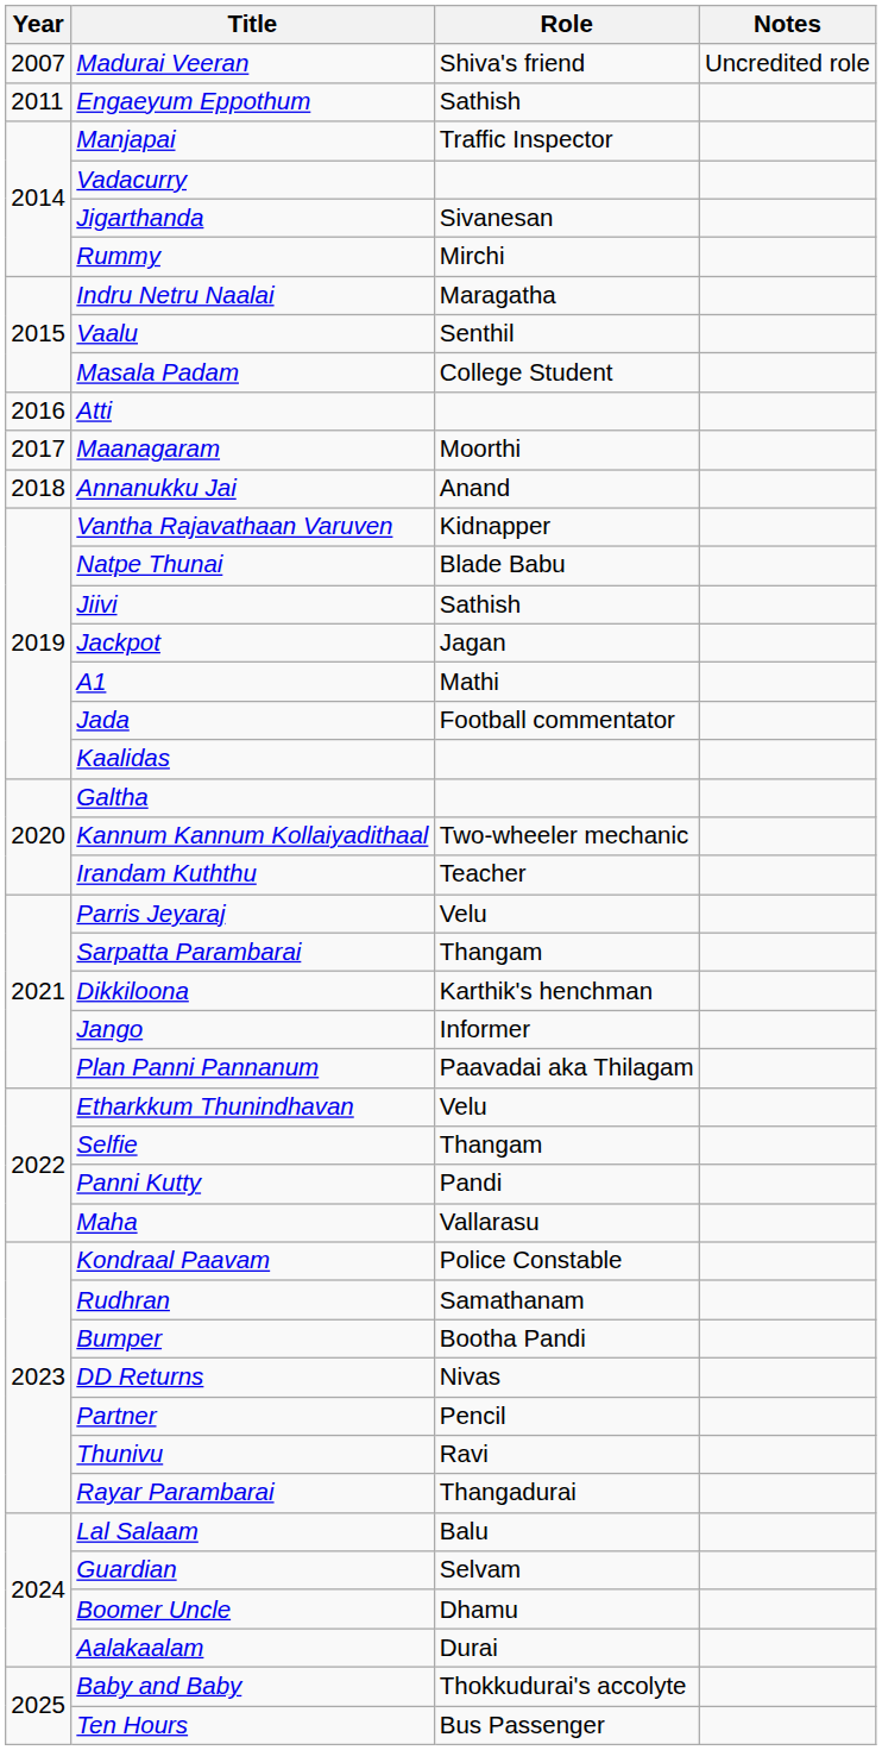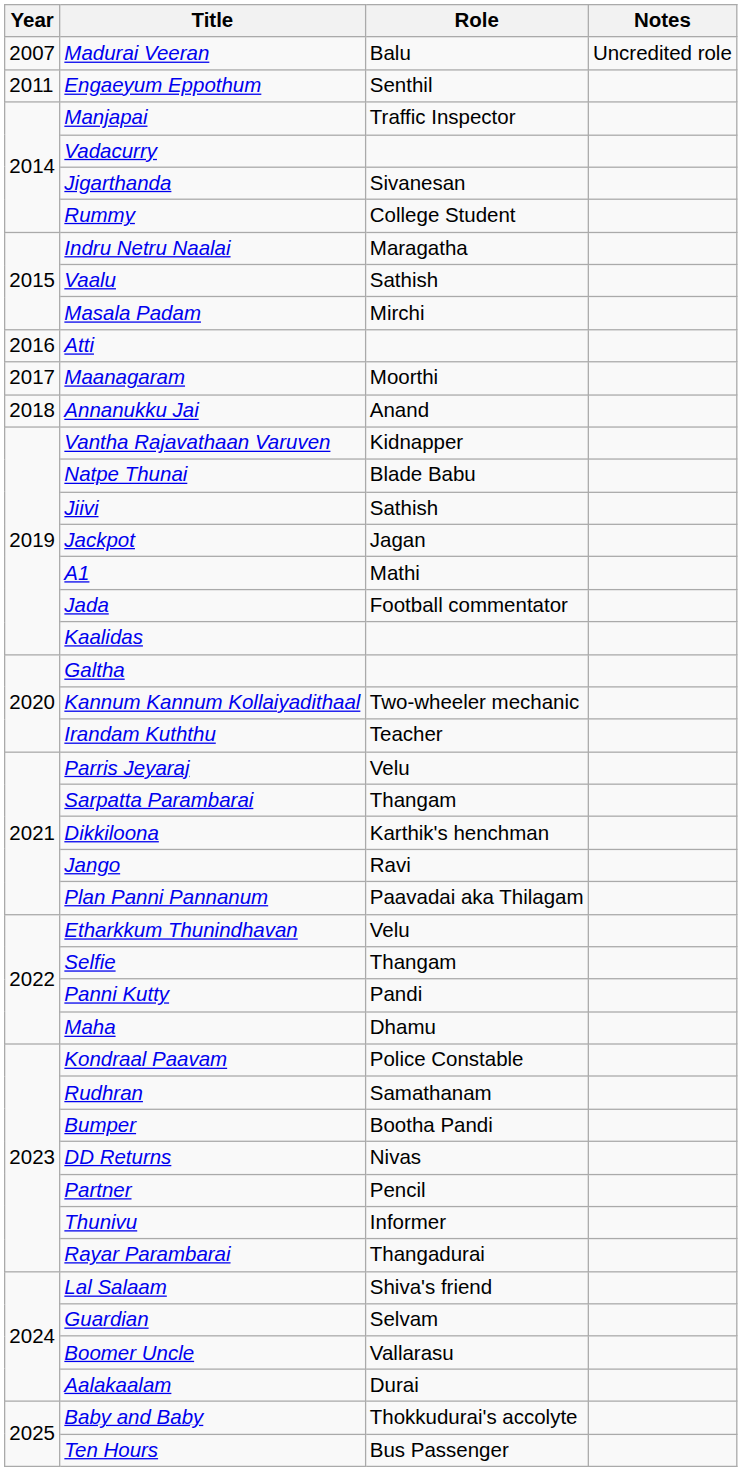 <table class="wikitable sortable">
 <tr>
 <th>Year</th>
 <th>Title</th>
 <th>Role</th>
 <th>Notes</th>
 </tr>
 <tr>
 <td>2007</td>
 <td><em><a href='#'>Madurai Veeran</a></em></td>
-<td>Shiva's friend</td>
+<td>Balu</td>
 <td>Uncredited role</td>
 </tr>
 <tr>
 <td>2011</td>
 <td><em><a href='#'>Engaeyum Eppothum</a></em></td>
-<td>Sathish</td>
+<td>Senthil</td>
 <td></td>
 </tr>
 <tr>
 <td rowspan="4">2014</td>
 <td><em><a href='#'>Manjapai</a></em></td>
 <td>Traffic Inspector</td>
 <td></td>
 </tr>
 <tr>
 <td><em><a href='#'>Vadacurry</a></em></td>
 <td></td>
 <td></td>
 </tr>
 <tr>
 <td><em><a href='#'>Jigarthanda</a></em></td>
 <td>Sivanesan</td>
 <td></td>
 </tr>
 <tr>
 <td><em><a href='#'>Rummy</a></em></td>
-<td>Mirchi</td>
+<td>College Student</td>
 <td></td>
 </tr>
 <tr>
 <td rowspan="3">2015</td>
 <td><em><a href='#'>Indru Netru Naalai</a></em></td>
 <td>Maragatha</td>
 <td></td>
 </tr>
 <tr>
 <td><em><a href='#'>Vaalu</a></em></td>
-<td>Senthil</td>
+<td>Sathish</td>
 <td></td>
 </tr>
 <tr>
 <td><em><a href='#'>Masala Padam</a></em></td>
-<td>College Student</td>
+<td>Mirchi</td>
 <td></td>
 </tr>
 <tr>
 <td>2016</td>
 <td><em><a href='#'>Atti</a></em></td>
 <td></td>
 <td></td>
 </tr>
 <tr>
 <td>2017</td>
 <td><em><a href='#'>Maanagaram</a></em></td>
 <td>Moorthi</td>
 <td></td>
 </tr>
 <tr>
 <td>2018</td>
 <td><em><a href='#'>Annanukku Jai</a></em></td>
 <td>Anand</td>
 <td></td>
 </tr>
 <tr>
 <td rowspan="7">2019</td>
 <td><em><a href='#'>Vantha Rajavathaan Varuven</a></em></td>
 <td>Kidnapper</td>
 <td></td>
 </tr>
 <tr>
 <td><em><a href='#'>Natpe Thunai</a></em></td>
 <td>Blade Babu</td>
 <td></td>
 </tr>
 <tr>
 <td><em><a href='#'>Jiivi</a></em></td>
 <td>Sathish</td>
 <td></td>
 </tr>
 <tr>
 <td><em><a href='#'>Jackpot</a></em></td>
 <td>Jagan</td>
 <td></td>
 </tr>
 <tr>
 <td><em><a href='#'>A1</a></em></td>
 <td>Mathi</td>
 <td></td>
 </tr>
 <tr>
 <td><em><a href='#'>Jada</a></em></td>
 <td>Football commentator</td>
 <td></td>
 </tr>
 <tr>
 <td><em><a href='#'>Kaalidas</a></em></td>
 <td></td>
 <td></td>
 </tr>
 <tr>
 <td rowspan="3">2020</td>
 <td><em><a href='#'>Galtha</a></em></td>
 <td></td>
 <td></td>
 </tr>
 <tr>
 <td><em><a href='#'>Kannum Kannum Kollaiyadithaal</a></em></td>
 <td>Two-wheeler mechanic</td>
 <td></td>
 </tr>
 <tr>
 <td><em><a href='#'>Irandam Kuththu</a></em></td>
 <td>Teacher</td>
 <td></td>
 </tr>
 <tr>
 <td rowspan="5">2021</td>
 <td><em><a href='#'>Parris Jeyaraj</a></em></td>
 <td>Velu</td>
 <td></td>
 </tr>
 <tr>
 <td><em><a href='#'>Sarpatta Parambarai</a></em></td>
 <td>Thangam</td>
 <td></td>
 </tr>
 <tr>
 <td><em><a href='#'>Dikkiloona</a></em></td>
 <td>Karthik's henchman</td>
 <td></td>
 </tr>
 <tr>
 <td><em><a href='#'>Jango</a></em></td>
-<td>Informer</td>
+<td>Ravi</td>
 <td></td>
 </tr>
 <tr>
 <td><em><a href='#'>Plan Panni Pannanum</a></em></td>
 <td>Paavadai aka Thilagam</td>
 <td></td>
 </tr>
 <tr>
 <td rowspan="4">2022</td>
 <td><em><a href='#'>Etharkkum Thunindhavan</a></em></td>
 <td>Velu</td>
 <td></td>
 </tr>
 <tr>
 <td><em><a href='#'>Selfie</a></em></td>
 <td>Thangam</td>
 <td></td>
 </tr>
 <tr>
 <td><em><a href='#'>Panni Kutty</a></em></td>
 <td>Pandi</td>
 <td></td>
 </tr>
 <tr>
 <td><em><a href='#'>Maha</a></em></td>
-<td>Vallarasu</td>
+<td>Dhamu</td>
 <td></td>
 </tr>
 <tr>
 <td rowspan="7">2023</td>
 <td><em><a href='#'>Kondraal Paavam</a></em></td>
 <td>Police Constable</td>
 <td></td>
 </tr>
 <tr>
 <td><em><a href='#'>Rudhran</a></em></td>
 <td>Samathanam</td>
 <td></td>
 </tr>
 <tr>
 <td><em><a href='#'>Bumper</a></em></td>
 <td>Bootha Pandi</td>
 <td></td>
 </tr>
 <tr>
 <td><em><a href='#'>DD Returns</a></em></td>
 <td>Nivas</td>
 <td></td>
 </tr>
 <tr>
 <td><em><a href='#'>Partner</a></em></td>
 <td>Pencil</td>
 <td></td>
 </tr>
 <tr>
 <td><em><a href='#'>Thunivu</a></em></td>
-<td>Ravi</td>
+<td>Informer</td>
 <td></td>
 </tr>
 <tr>
 <td><em><a href='#'>Rayar Parambarai</a></em></td>
 <td>Thangadurai</td>
 <td></td>
 </tr>
 <tr>
 <td rowspan="4">2024</td>
 <td><em><a href='#'>Lal Salaam</a></em></td>
-<td>Balu</td>
+<td>Shiva's friend</td>
 <td></td>
 </tr>
 <tr>
 <td><em><a href='#'>Guardian</a></em></td>
 <td>Selvam</td>
 <td></td>
 </tr>
 <tr>
 <td><em><a href='#'>Boomer Uncle</a></em></td>
-<td>Dhamu</td>
+<td>Vallarasu</td>
 <td></td>
 </tr>
 <tr>
 <td><em><a href='#'>Aalakaalam</a></em></td>
 <td>Durai</td>
 <td></td>
 </tr>
 <tr>
 <td rowspan="2">2025</td>
 <td><em><a href='#'>Baby and Baby</a></em></td>
 <td>Thokkudurai's accolyte</td>
 <td></td>
 </tr>
 <tr>
 <td><em><a href='#'>Ten Hours</a></em></td>
 <td>Bus Passenger</td>
 <td></td>
 </tr>
 </table>
